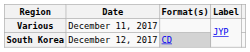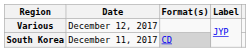 <table class="wikitable plainrowheaders">
 <tr>
 <th>Region</th>
 <th>Date</th>
 <th>Format(s)</th>
 <th>Label</th>
 <th></th>
 </tr>
 <tr>
 <th scope="row">Various</th>
-<td>December 11, 2017</td>
+<td>December 12, 2017</td>
 <td></td>
 <td rowspan="2"><a href='#'>JYP</a></td>
 <td></td>
 </tr>
 <tr>
 <th scope="row">South Korea</th>
-<td>December 12, 2017</td>
+<td>December 11, 2017</td>
 <td style="background: lightgrey;"><a href='#'>CD</a></td>
 <td></td>
 </tr>
 </table>
